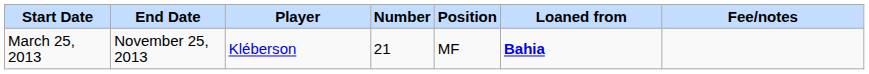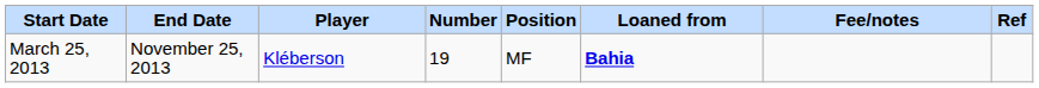 <table class="wikitable" style="text-align:left; font-size:95%;">
 <tr>
 <th style="background:#c2ddff; width:125px;">Start Date</th>
 <th style="background:#c2ddff; width:125px;">End Date</th>
 <th style="background:#c2ddff; width:170px;">Player</th>
 <th style="background:#c2ddff; width:50px;">Number</th>
 <th style="background:#c2ddff; width:50px;">Position</th>
 <th style="background:#c2ddff; width:200px;">Loaned from</th>
 <th style="background:#c2ddff; width:250px;">Fee/notes</th>
+<th style="background:#c2ddff; width:30px;">Ref</th>
 </tr>
 <tr>
 <td>March 25, 2013</td>
 <td>November 25, 2013</td>
 <td> <a href='#'>Kléberson</a></td>
-<td>21</td>
+<td>19</td>
 <td>MF</td>
 <td><strong> <a href='#'>Bahia</a></strong></td>
 <td></td>
+<td></td>
 </tr>
 </table>
